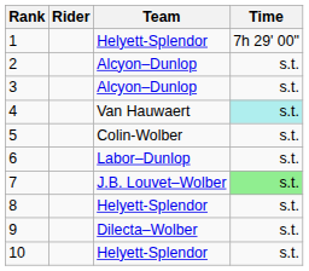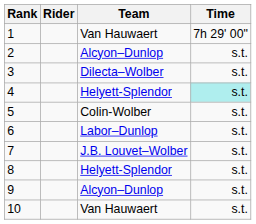 <table class="wikitable">
 <tr>
 <th scope="col">Rank</th>
 <th scope="col">Rider</th>
 <th scope="col">Team</th>
 <th scope="col">Time</th>
 </tr>
 <tr>
 <td>1</td>
 <td></td>
-<td><a href='#'>Helyett-Splendor</a></td>
+<td>Van Hauwaert</td>
 <td>7h 29' 00"</td>
 </tr>
 <tr>
 <td>2</td>
 <td></td>
 <td><a href='#'>Alcyon–Dunlop</a></td>
 <td align=right>s.t.</td>
 </tr>
 <tr>
 <td>3</td>
 <td></td>
-<td><a href='#'>Alcyon–Dunlop</a></td>
+<td><a href='#'>Dilecta–Wolber</a></td>
 <td align=right>s.t.</td>
 </tr>
 <tr>
 <td>4</td>
 <td></td>
-<td>Van Hauwaert</td>
+<td><a href='#'>Helyett-Splendor</a></td>
 <td align=right style="background: paleturquoise;">s.t.</td>
 </tr>
 <tr>
 <td>5</td>
 <td></td>
 <td>Colin-Wolber</td>
 <td align=right>s.t.</td>
 </tr>
 <tr>
 <td>6</td>
 <td></td>
 <td><a href='#'>Labor–Dunlop</a></td>
 <td align=right>s.t.</td>
 </tr>
 <tr>
 <td>7</td>
 <td></td>
 <td><a href='#'>J.B. Louvet–Wolber</a></td>
-<td align=right style="background: lightgreen;">s.t.</td>
+<td align=right>s.t.</td>
 </tr>
 <tr>
 <td>8</td>
 <td></td>
 <td><a href='#'>Helyett-Splendor</a></td>
 <td align=right>s.t.</td>
 </tr>
 <tr>
 <td>9</td>
 <td></td>
-<td><a href='#'>Dilecta–Wolber</a></td>
+<td><a href='#'>Alcyon–Dunlop</a></td>
 <td align=right>s.t.</td>
 </tr>
 <tr>
 <td>10</td>
 <td></td>
-<td><a href='#'>Helyett-Splendor</a></td>
+<td>Van Hauwaert</td>
 <td align=right>s.t.</td>
 </tr>
 </table>
